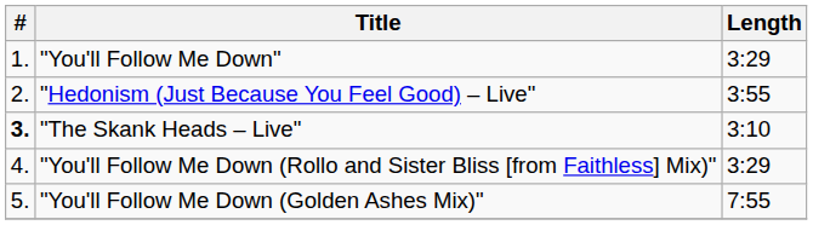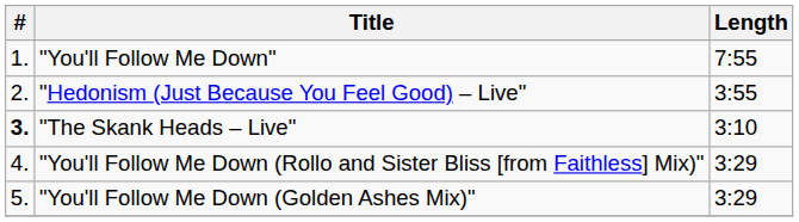 <table class="wikitable">
 <tr>
 <th>#</th>
 <th>Title</th>
 <th>Length</th>
 </tr>
 <tr>
 <td>1.</td>
 <td>"You'll Follow Me Down"</td>
-<td>3:29</td>
+<td>7:55</td>
 </tr>
 <tr>
 <td>2.</td>
 <td>"<a href='#'>Hedonism (Just Because You Feel Good)</a> – Live"</td>
 <td>3:55</td>
 </tr>
 <tr>
 <td><strong>3.</strong></td>
 <td>"The Skank Heads – Live"</td>
 <td>3:10</td>
 </tr>
 <tr>
 <td>4.</td>
 <td>"You'll Follow Me Down (Rollo and Sister Bliss [from <a href='#'>Faithless</a>] Mix)"</td>
 <td>3:29</td>
 </tr>
 <tr>
 <td>5.</td>
 <td>"You'll Follow Me Down (Golden Ashes Mix)"</td>
-<td>7:55</td>
+<td>3:29</td>
 </tr>
 <tr>
 </tr>
 </table>
